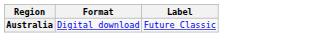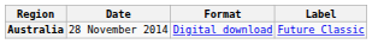 <table class="wikitable plainrowheaders">
 <tr>
 <th>Region</th>
+<th>Date</th>
 <th>Format</th>
 <th>Label</th>
 </tr>
 <tr>
 <th scope="row">Australia</th>
+<td>28 November 2014</td>
 <td><a href='#'>Digital download</a></td>
 <td><a href='#'>Future Classic</a></td>
 </tr>
 </table>
